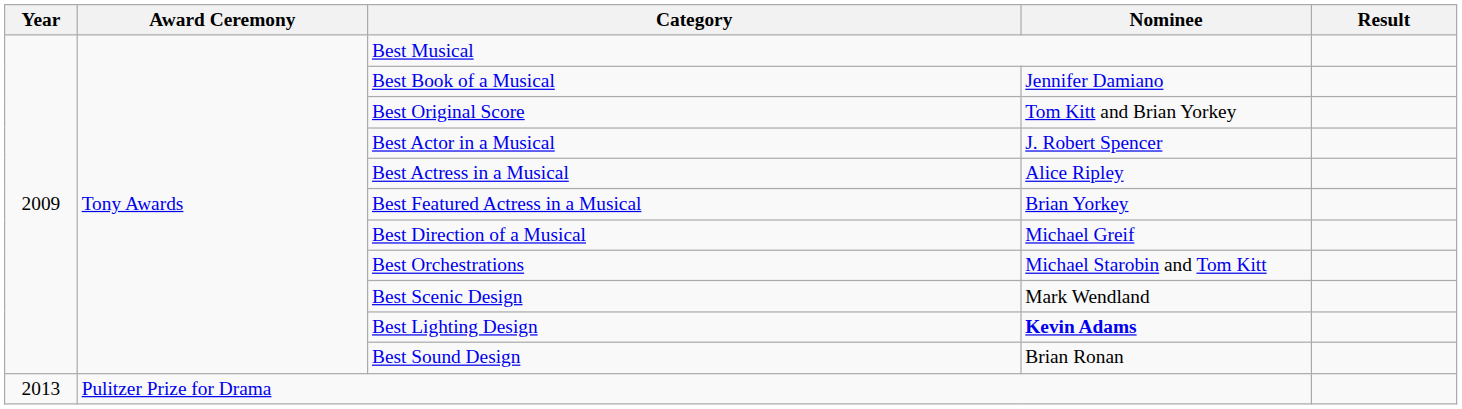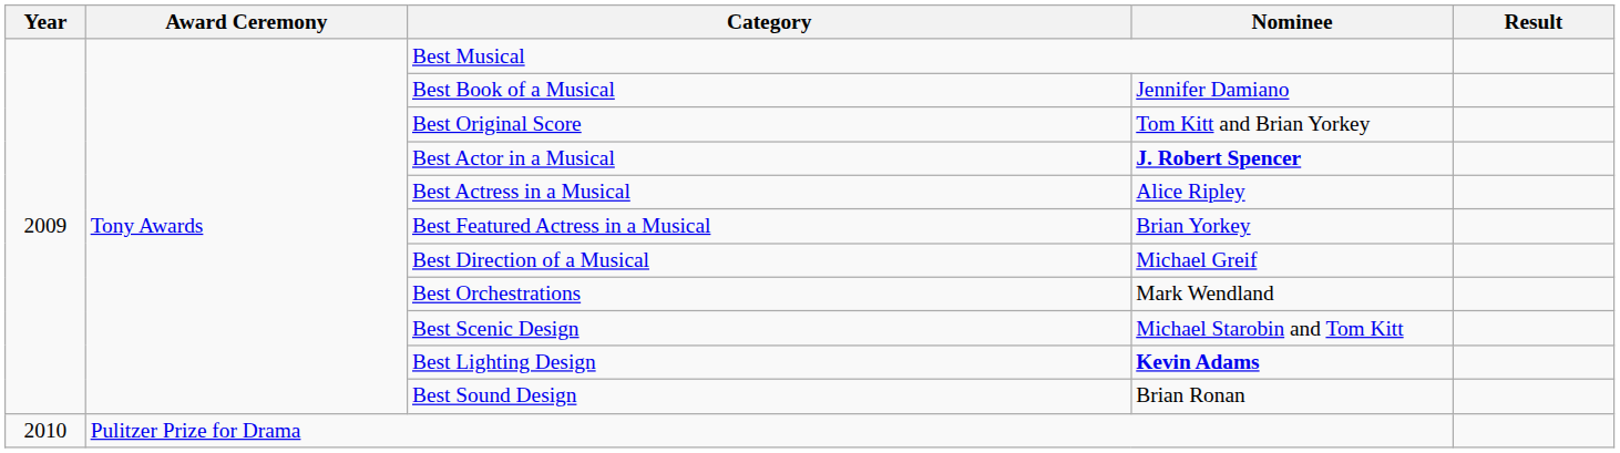 <table class="wikitable" width="95%">
 <tr>
 <th width="5%">Year</th>
 <th width="20%">Award Ceremony</th>
 <th width="45%">Category</th>
 <th width="20%">Nominee</th>
 <th width="10%">Result</th>
 </tr>
 <tr>
 <td rowspan="11" align="center">2009</td>
 <td rowspan="11"><a href='#'>Tony Awards</a></td>
 <td colspan="2"><a href='#'>Best Musical</a></td>
 <td></td>
 </tr>
 <tr>
 <td><a href='#'>Best Book of a Musical</a></td>
 <td><a href='#'>Jennifer Damiano</a></td>
 <td></td>
 </tr>
 <tr>
 <td><a href='#'>Best Original Score</a></td>
 <td><a href='#'>Tom Kitt</a> and Brian Yorkey</td>
 <td></td>
 </tr>
 <tr>
 <td><a href='#'>Best Actor in a Musical</a></td>
-<td><a href='#'>J. Robert Spencer</a></td>
+<td><strong><a href='#'>J. Robert Spencer</a></strong></td>
 <td></td>
 </tr>
 <tr>
 <td><a href='#'>Best Actress in a Musical</a></td>
 <td><a href='#'>Alice Ripley</a></td>
 <td></td>
 </tr>
 <tr>
 <td><a href='#'>Best Featured Actress in a Musical</a></td>
 <td><a href='#'>Brian Yorkey</a></td>
 <td></td>
 </tr>
 <tr>
 <td><a href='#'>Best Direction of a Musical</a></td>
 <td><a href='#'>Michael Greif</a></td>
 <td></td>
 </tr>
 <tr>
 <td><a href='#'>Best Orchestrations</a></td>
-<td><a href='#'>Michael Starobin</a> and <a href='#'>Tom Kitt</a></td>
+<td>Mark Wendland</td>
 <td></td>
 </tr>
 <tr>
 <td><a href='#'>Best Scenic Design</a></td>
-<td>Mark Wendland</td>
+<td><a href='#'>Michael Starobin</a> and <a href='#'>Tom Kitt</a></td>
 <td></td>
 </tr>
 <tr>
 <td><a href='#'>Best Lighting Design</a></td>
 <td><strong><a href='#'>Kevin Adams</a></strong></td>
 <td></td>
 </tr>
 <tr>
 <td><a href='#'>Best Sound Design</a></td>
 <td>Brian Ronan</td>
 <td></td>
 </tr>
 <tr>
-<td rowspan="1" align="center">2013</td>
+<td rowspan="1" align="center">2010</td>
 <td colspan="3"><a href='#'>Pulitzer Prize for Drama</a></td>
 <td></td>
 </tr>
 </table>
